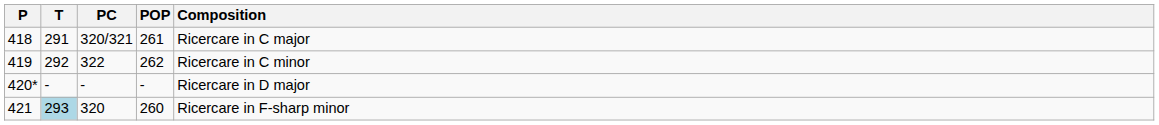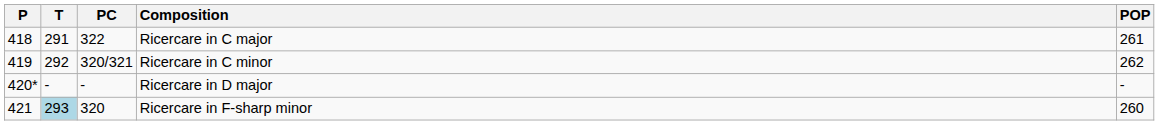 <table class="wikitable" width="100%">
 <tr>
 <th width="32">P</th>
 <th width="32">T</th>
 <th width="32">PC</th>
+<th style="text-align: left;">Composition</th>
 <th width="32">POP</th>
-<th style="text-align: left;">Composition</th>
 </tr>
 <tr>
 <td>418</td>
 <td>291</td>
-<td>320/321</td>
+<td>322</td>
+<td>Ricercare in C major</td>
 <td>261</td>
-<td>Ricercare in C major</td>
 </tr>
 <tr>
 <td>419</td>
 <td>292</td>
-<td>322</td>
+<td>320/321</td>
+<td>Ricercare in C minor</td>
 <td>262</td>
-<td>Ricercare in C minor</td>
 </tr>
 <tr>
 <td>420*</td>
 <td>-</td>
 <td>-</td>
+<td>Ricercare in D major</td>
 <td>-</td>
-<td>Ricercare in D major</td>
 </tr>
 <tr>
 <td>421</td>
 <td style="background: lightblue;">293</td>
 <td>320</td>
+<td>Ricercare in F-sharp minor</td>
 <td>260</td>
-<td>Ricercare in F-sharp minor</td>
 </tr>
 </table>
